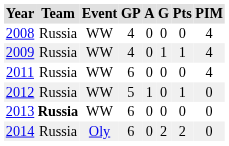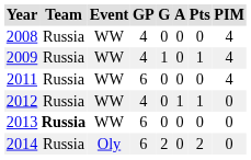 <table BORDER="0" CELLPADDING="2" CELLSPACING="0" width="35%">
 <tr ALIGN="center" bgcolor="#e0e0e0">
 <th>Year</th>
 <th>Team</th>
 <th>Event</th>
 <th>GP</th>
+<th>G</th>
 <th>A</th>
-<th>G</th>
 <th>Pts</th>
 <th>PIM</th>
 </tr>
 <tr ALIGN="center">
 <td><a href='#'>2008</a></td>
 <td>Russia</td>
 <td>WW</td>
 <td>4</td>
 <td>0</td>
 <td>0</td>
 <td>0</td>
 <td>4</td>
 </tr>
 <tr ALIGN="center" bgcolor="#f0f0f0">
 <td><a href='#'>2009</a></td>
 <td>Russia</td>
 <td>WW</td>
 <td>4</td>
+<td>1</td>
 <td>0</td>
-<td>1</td>
 <td>1</td>
 <td>4</td>
 </tr>
 <tr ALIGN="center">
 <td><a href='#'>2011</a></td>
 <td>Russia</td>
 <td>WW</td>
 <td>6</td>
 <td>0</td>
 <td>0</td>
 <td>0</td>
 <td>4</td>
 </tr>
 <tr ALIGN="center" bgcolor="#f0f0f0">
 <td><a href='#'>2012</a></td>
 <td>Russia</td>
 <td>WW</td>
-<td>5</td>
+<td>4</td>
+<td>0</td>
 <td>1</td>
-<td>0</td>
 <td>1</td>
 <td>0</td>
 </tr>
 <tr ALIGN="center">
 <td><a href='#'>2013</a></td>
 <td><strong>Russia</strong></td>
 <td>WW</td>
 <td>6</td>
 <td>0</td>
 <td>0</td>
 <td>0</td>
 <td>0</td>
 </tr>
 <tr ALIGN="center" bgcolor="#f0f0f0">
 <td><a href='#'>2014</a></td>
 <td>Russia</td>
 <td><a href='#'>Oly</a></td>
 <td>6</td>
+<td>2</td>
 <td>0</td>
-<td>2</td>
 <td>2</td>
 <td>0</td>
 </tr>
 </table>
